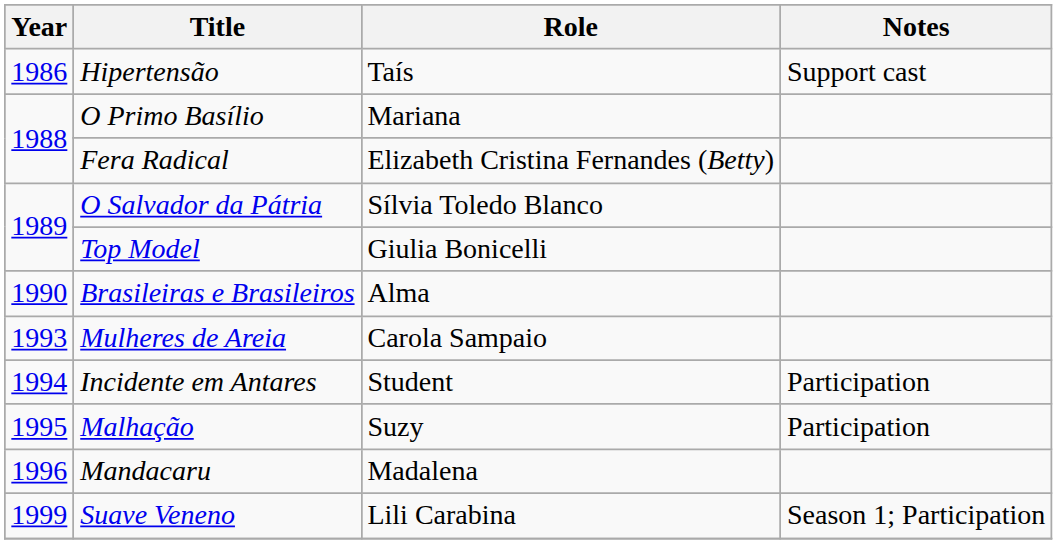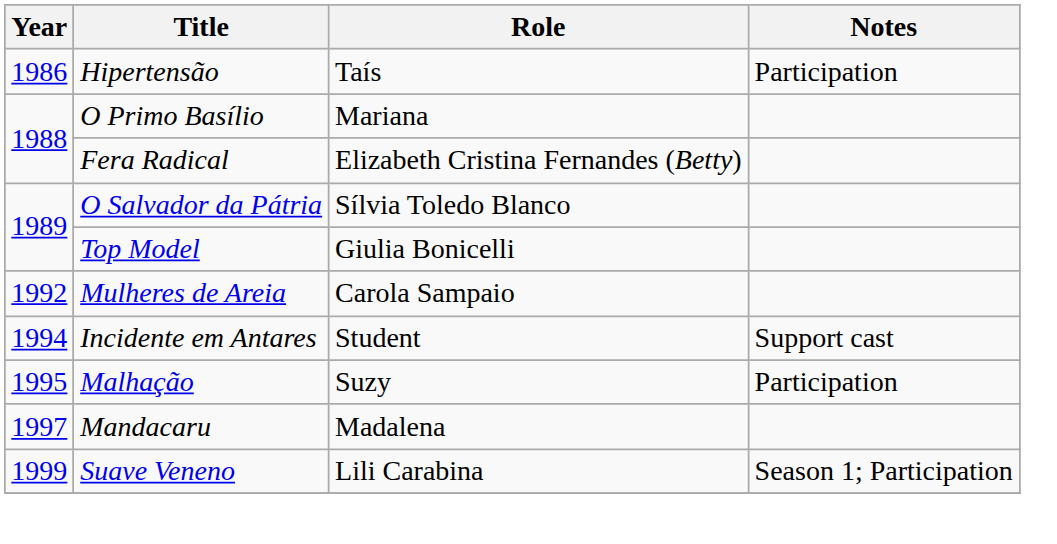 <table class="wikitable">
 <tr>
 <th>Year</th>
 <th>Title</th>
 <th>Role</th>
 <th>Notes</th>
 </tr>
 <tr>
 <td><a href='#'>1986</a></td>
 <td><em>Hipertensão</em></td>
 <td>Taís</td>
-<td>Support cast</td>
+<td>Participation</td>
 </tr>
 <tr>
 <td rowspan="2"><a href='#'>1988</a></td>
 <td><em>O Primo Basílio</em></td>
 <td>Mariana</td>
 <td></td>
 </tr>
 <tr>
 <td><em>Fera Radical</em></td>
 <td>Elizabeth Cristina Fernandes (<em>Betty</em>)</td>
 <td></td>
 </tr>
 <tr>
 <td rowspan="2"><a href='#'>1989</a></td>
 <td><em><a href='#'>O Salvador da Pátria</a></em></td>
 <td>Sílvia Toledo Blanco</td>
 <td></td>
 </tr>
 <tr>
 <td><em><a href='#'>Top Model</a></em></td>
 <td>Giulia Bonicelli</td>
 <td></td>
 </tr>
 <tr>
-<td><a href='#'>1990</a></td>
-<td><em><a href='#'>Brasileiras e Brasileiros</a></em></td>
-<td>Alma</td>
-<td></td>
-</tr>
-<tr>
-<td><a href='#'>1993</a></td>
+<td><a href='#'>1992</a></td>
 <td><em><a href='#'>Mulheres de Areia</a></em></td>
 <td>Carola Sampaio</td>
 <td></td>
 </tr>
 <tr>
 <td><a href='#'>1994</a></td>
 <td><em>Incidente em Antares</em></td>
 <td>Student</td>
-<td>Participation</td>
+<td>Support cast</td>
 </tr>
 <tr>
 <td><a href='#'>1995</a></td>
 <td><em><a href='#'>Malhação</a></em></td>
 <td>Suzy</td>
 <td>Participation</td>
 </tr>
 <tr>
-<td><a href='#'>1996</a></td>
+<td><a href='#'>1997</a></td>
 <td><em>Mandacaru</em></td>
 <td>Madalena</td>
 <td></td>
 </tr>
 <tr>
 <td><a href='#'>1999</a></td>
 <td><em><a href='#'>Suave Veneno</a></em></td>
 <td>Lili Carabina</td>
 <td>Season 1; Participation</td>
 </tr>
 <tr>
 </tr>
 </table>
